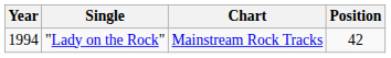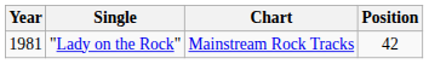 <table class="wikitable">
 <tr>
 <th>Year</th>
 <th>Single</th>
 <th>Chart</th>
 <th>Position</th>
 </tr>
 <tr>
-<td>1994</td>
+<td>1981</td>
 <td>"<a href='#'>Lady on the Rock</a>"</td>
 <td><a href='#'>Mainstream Rock Tracks</a></td>
 <td align="center">42</td>
 </tr>
 </table>
